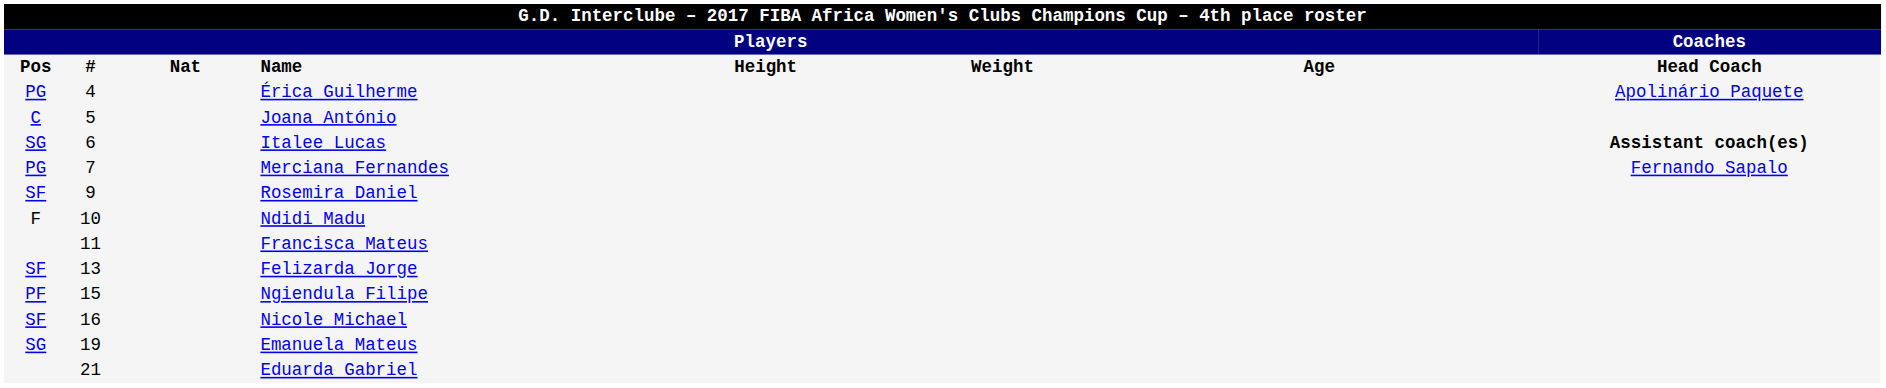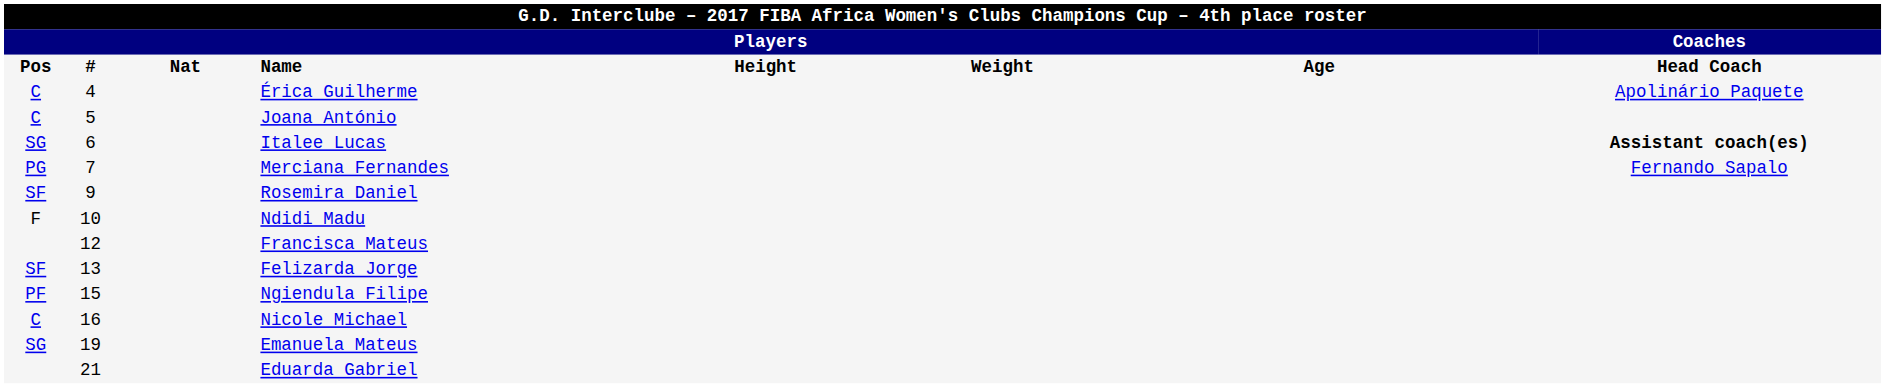 <table border=0 cellpadding=2 cellspacing=0  |- bgcolor=#f5f5f5 style="text-align:center; font-size:85%;" width=75%>
 <tr>
 <td colspan="8" style="background: black; color: white"><strong>G.D. Interclube – 2017 FIBA Africa Women's Clubs Champions Cup – 4th place roster</strong></td>
 </tr>
 <tr>
 <td colspan="7" style="background: #000080; color: white"><strong>Players</strong></td>
 <td style="background: #000080; color: white"><strong>Coaches</strong></td>
 </tr>
 <tr style="background=#f5f5f5; color: black">
 <th width=5px>Pos</th>
 <th width=5px>#</th>
 <th width=50px>Nat</th>
 <th width=135px align=left>Name</th>
 <th width=100px>Height</th>
 <th width=70px>Weight</th>
 <th width=160px>Age</th>
 <th width=125px>Head Coach</th>
 </tr>
 <tr>
-<td><a href='#'>PG</a></td>
+<td><a href='#'>C</a></td>
 <td>4</td>
 <td></td>
 <td align=left><a href='#'>Érica Guilherme</a></td>
 <td></td>
 <td></td>
 <td><span></span></td>
 <td> <a href='#'>Apolinário Paquete</a></td>
 </tr>
 <tr>
 <td><a href='#'>C</a></td>
 <td>5</td>
 <td></td>
 <td align=left><a href='#'>Joana António</a></td>
 <td><span></span></td>
 <td></td>
 <td><span></span></td>
 </tr>
 <tr>
 <td><a href='#'>SG</a></td>
 <td>6</td>
 <td></td>
 <td align=left><a href='#'>Italee Lucas</a></td>
 <td><span></span></td>
 <td></td>
 <td><span></span></td>
 <td><strong>Assistant coach(es)</strong></td>
 </tr>
 <tr>
 <td><a href='#'>PG</a></td>
 <td>7</td>
 <td></td>
 <td align=left><a href='#'>Merciana Fernandes</a></td>
 <td><span></span></td>
 <td></td>
 <td><span></span></td>
 <td> <a href='#'>Fernando Sapalo</a></td>
 </tr>
 <tr>
 <td><a href='#'>SF</a></td>
 <td>9</td>
 <td></td>
 <td align=left><a href='#'>Rosemira Daniel</a> <strong></strong></td>
 <td><span></span></td>
 <td></td>
 <td><span></span></td>
 </tr>
 <tr>
 <td>F</td>
 <td>10</td>
 <td></td>
 <td align=left><a href='#'>Ndidi Madu</a></td>
 <td><span></span></td>
 <td></td>
 <td><span></span></td>
 </tr>
 <tr>
 <td></td>
-<td>11</td>
+<td>12</td>
 <td></td>
 <td align=left><a href='#'>Francisca Mateus</a></td>
 <td></td>
 <td></td>
 <td><span></span></td>
 </tr>
 <tr>
 <td><a href='#'>SF</a></td>
 <td>13</td>
 <td></td>
 <td align=left><a href='#'>Felizarda Jorge</a></td>
 <td><span></span></td>
 <td><span></span></td>
 <td><span></span></td>
 </tr>
 <tr>
 <td><a href='#'>PF</a></td>
 <td>15</td>
 <td></td>
 <td align=left><a href='#'>Ngiendula Filipe</a></td>
 <td><span></span></td>
 <td><span></span></td>
 <td><span></span></td>
 </tr>
 <tr>
-<td><a href='#'>SF</a></td>
+<td><a href='#'>C</a></td>
 <td>16</td>
 <td></td>
 <td align=left><a href='#'>Nicole Michael</a></td>
 <td></td>
 <td></td>
 <td><span></span></td>
 </tr>
 <tr>
 <td><a href='#'>SG</a></td>
 <td>19</td>
 <td></td>
 <td align=left><a href='#'>Emanuela Mateus</a></td>
 <td><span></span></td>
 <td></td>
 <td><span></span></td>
 </tr>
 <tr>
 <td></td>
 <td>21</td>
 <td></td>
 <td align=left><a href='#'>Eduarda Gabriel</a></td>
 <td></td>
 <td></td>
 <td><span></span></td>
 </tr>
 </table>
